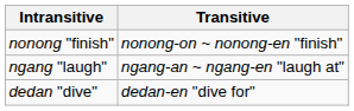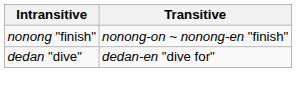 <table class="wikitable">
 <tr>
 <th>Intransitive</th>
 <th>Transitive</th>
 </tr>
 <tr>
 <td><em>nonong</em> "finish"</td>
 <td><em>nonong-on ~ nonong-en</em> "finish"</td>
 </tr>
 <tr>
-<td><em>ngang</em> "laugh"</td>
-<td><em>ngang-an ~ ngang-en</em> "laugh at"</td>
-</tr>
-<tr>
 <td><em>dedan</em> "dive"</td>
 <td><em>dedan-en</em> "dive for"</td>
 </tr>
 </table>
